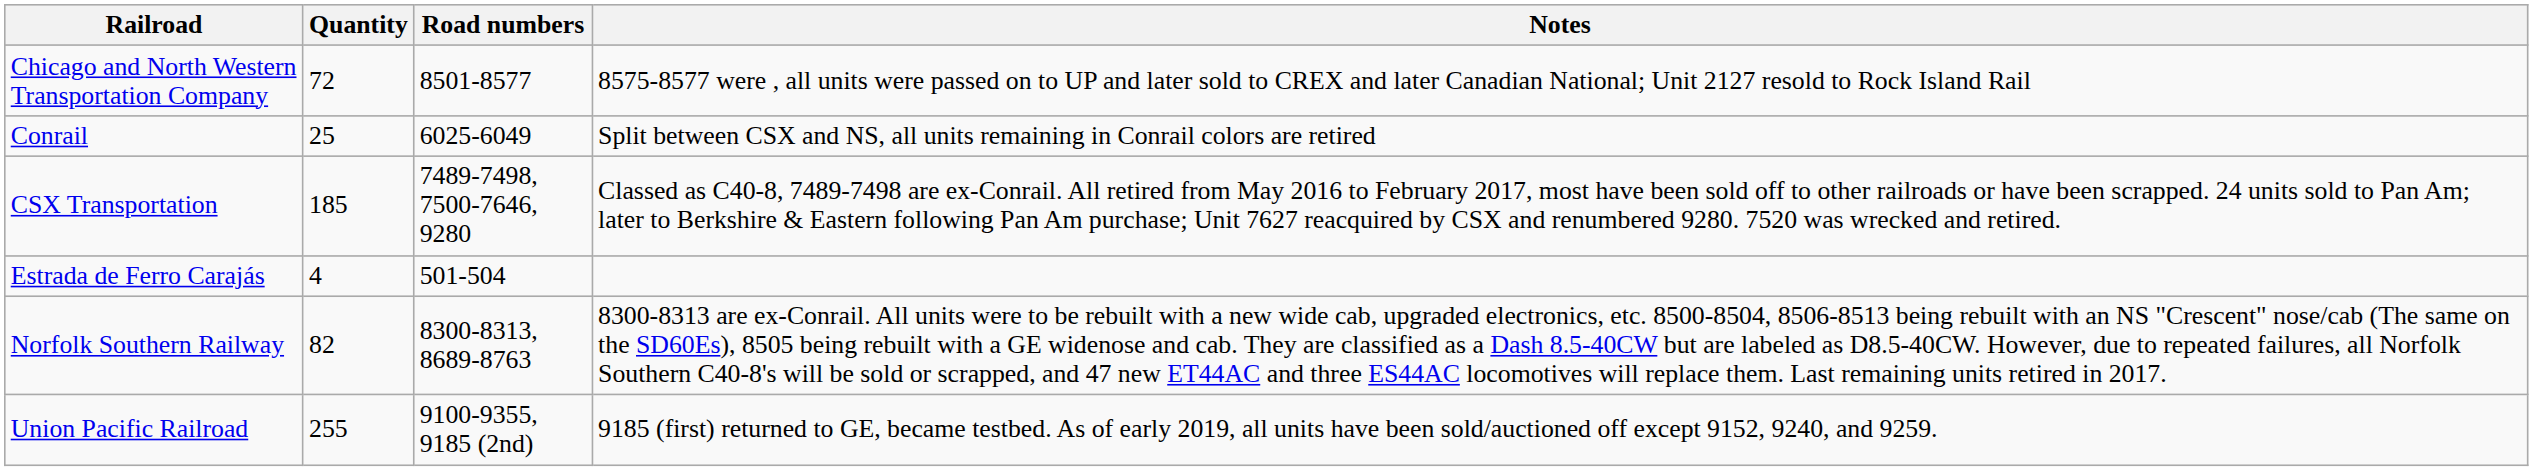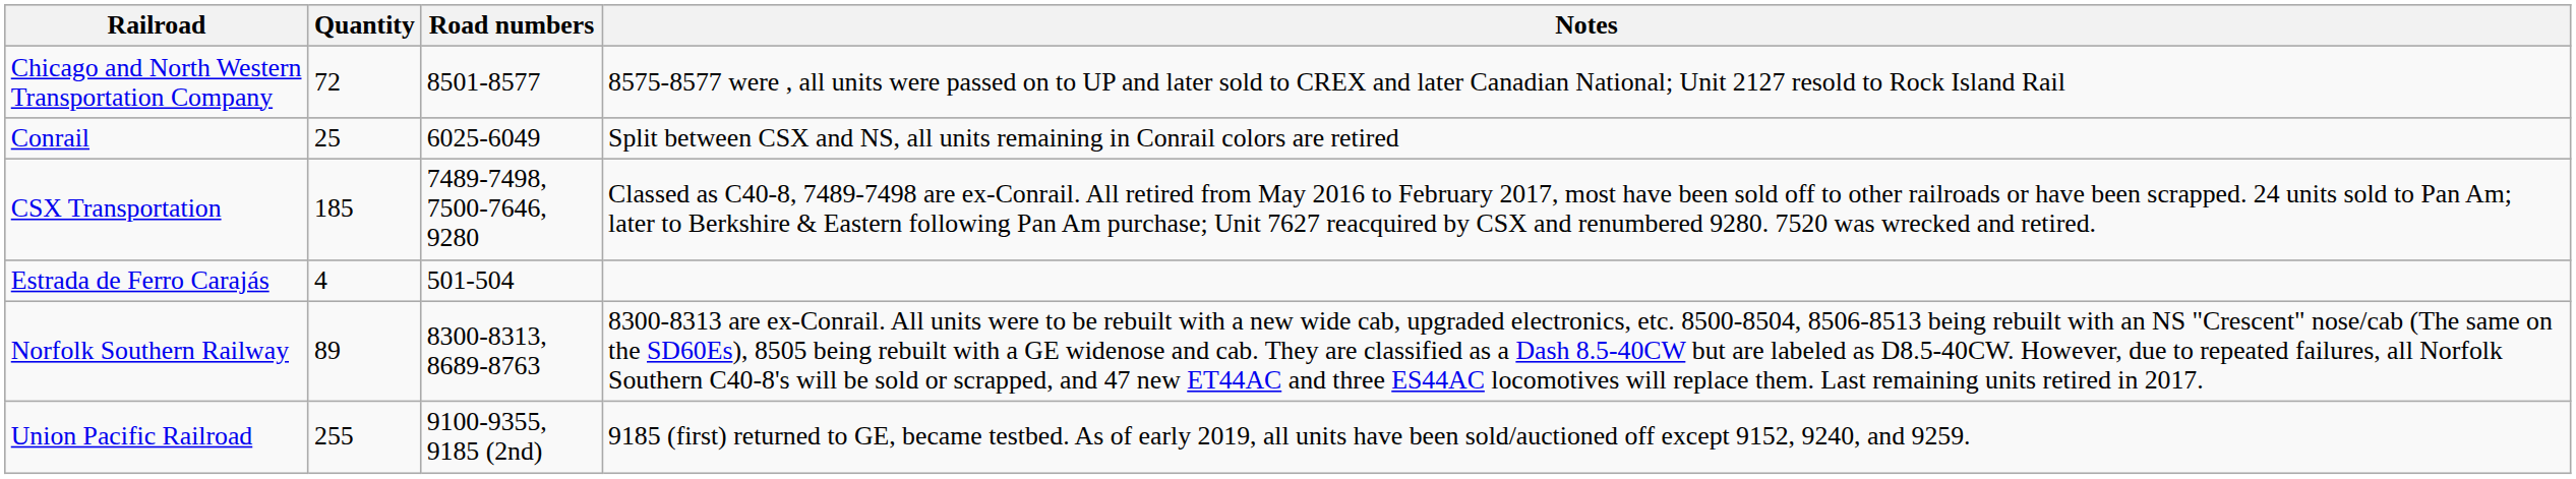 <table class="wikitable">
 <tr>
 <th bgcolor=c0c090>Railroad</th>
 <th bgcolor=c0c090>Quantity</th>
 <th bgcolor=c0c090>Road numbers</th>
 <th bgcolor=c0c090>Notes</th>
 </tr>
 <tr>
 <td><a href='#'>Chicago and North Western Transportation Company</a></td>
 <td>72</td>
 <td>8501-8577</td>
 <td>8575-8577 were , all units were passed on to UP and later sold to CREX and later Canadian National; Unit 2127 resold to Rock Island Rail</td>
 </tr>
 <tr>
 <td><a href='#'>Conrail</a></td>
 <td>25</td>
 <td>6025-6049</td>
 <td>Split between CSX and NS, all units remaining in Conrail colors are retired</td>
 </tr>
 <tr>
 <td><a href='#'>CSX Transportation</a></td>
 <td>185</td>
 <td>7489-7498, 7500-7646, 9280</td>
 <td>Classed as C40-8, 7489-7498 are ex-Conrail. All retired from May 2016 to February 2017, most have been sold off to other railroads or have been scrapped. 24 units sold to Pan Am; later to Berkshire & Eastern following Pan Am purchase; Unit 7627 reacquired by CSX and renumbered 9280. 7520 was wrecked and retired.</td>
 </tr>
 <tr>
 <td><a href='#'>Estrada de Ferro Carajás</a></td>
 <td>4</td>
 <td>501-504</td>
 </tr>
 <tr>
 <td><a href='#'>Norfolk Southern Railway</a></td>
-<td>82</td>
+<td>89</td>
 <td>8300-8313, 8689-8763</td>
 <td>8300-8313 are ex-Conrail. All units were to be rebuilt with a new wide cab, upgraded electronics, etc. 8500-8504, 8506-8513 being rebuilt with an NS "Crescent" nose/cab (The same on the <a href='#'>SD60Es</a>), 8505 being rebuilt with a GE widenose and cab. They are classified as a <a href='#'>Dash 8.5-40CW</a> but are labeled as D8.5-40CW. However, due to repeated failures, all Norfolk Southern C40-8's will be sold or scrapped, and 47 new <a href='#'>ET44AC</a> and three <a href='#'>ES44AC</a> locomotives will replace them. Last remaining units retired in 2017.</td>
 </tr>
 <tr>
 <td><a href='#'>Union Pacific Railroad</a></td>
 <td>255</td>
 <td>9100-9355, 9185 (2nd)</td>
 <td>9185 (first) returned to GE, became testbed. As of early 2019, all units have been sold/auctioned off except 9152, 9240, and 9259.</td>
 </tr>
 </table>
